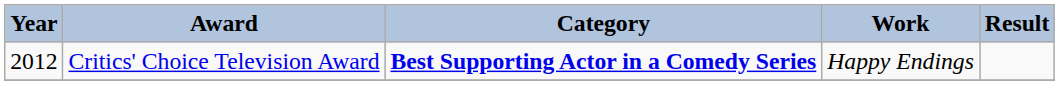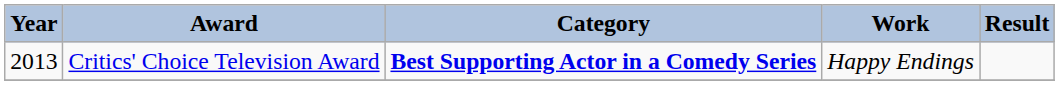 <table class="wikitable">
 <tr style="text-align:center;">
 <th style="background:#B0C4DE">Year</th>
 <th style="background:#B0C4DE">Award</th>
 <th style="background:#B0C4DE">Category</th>
 <th style="background:#B0C4DE">Work</th>
 <th style="background:#B0C4DE">Result</th>
 </tr>
 <tr>
-<td>2012</td>
+<td>2013</td>
 <td><a href='#'>Critics' Choice Television Award</a></td>
 <td><strong><a href='#'>Best Supporting Actor in a Comedy Series</a></strong></td>
 <td><em>Happy Endings</em></td>
 <td></td>
 </tr>
 <tr>
 </tr>
 </table>
